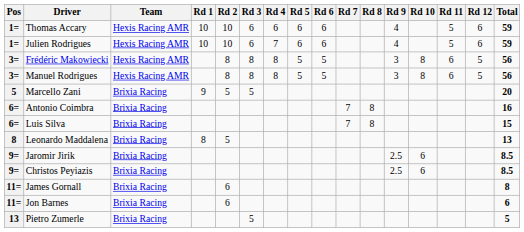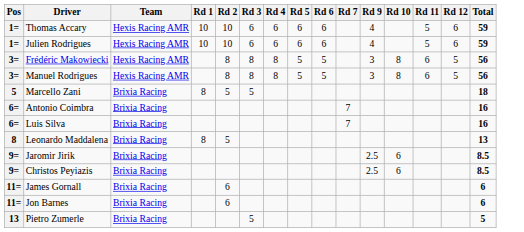 <table class="wikitable" style="font-size: 90%;">
 <tr>
 <th>Pos</th>
 <th>Driver</th>
 <th>Team</th>
 <th>Rd 1</th>
 <th>Rd 2</th>
 <th>Rd 3</th>
 <th>Rd 4</th>
 <th>Rd 5</th>
 <th>Rd 6</th>
 <th>Rd 7</th>
-<th>Rd 8</th>
 <th>Rd 9</th>
 <th>Rd 10</th>
 <th>Rd 11</th>
 <th>Rd 12</th>
 <th>Total</th>
 </tr>
 <tr>
 <th>1=</th>
 <td> Thomas Accary</td>
 <td> <a href='#'>Hexis Racing AMR</a></td>
 <td align=center>10</td>
 <td align=center>10</td>
 <td align=center>6</td>
 <td align=center>6</td>
 <td align=center>6</td>
 <td align=center>6</td>
 <td></td>
-<td></td>
 <td align=center>4</td>
 <td></td>
 <td align=center>5</td>
 <td align=center>6</td>
 <td align=center><strong>59</strong></td>
 </tr>
 <tr>
 <th>1=</th>
 <td> Julien Rodrigues</td>
 <td> <a href='#'>Hexis Racing AMR</a></td>
 <td align=center>10</td>
 <td align=center>10</td>
 <td align=center>6</td>
-<td align=center>7</td>
 <td align=center>6</td>
 <td align=center>6</td>
-<td></td>
+<td align=center>6</td>
 <td></td>
 <td align=center>4</td>
 <td></td>
 <td align=center>5</td>
 <td align=center>6</td>
 <td align=center><strong>59</strong></td>
 </tr>
 <tr>
 <th>3=</th>
 <td> <a href='#'>Frédéric Makowiecki</a></td>
 <td> <a href='#'>Hexis Racing AMR</a></td>
 <td></td>
 <td align=center>8</td>
 <td align=center>8</td>
 <td align=center>8</td>
 <td align=center>5</td>
 <td align=center>5</td>
 <td></td>
-<td></td>
 <td align=center>3</td>
 <td align=center>8</td>
 <td align=center>6</td>
 <td align=center>5</td>
 <td align=center><strong>56</strong></td>
 </tr>
 <tr>
 <th>3=</th>
 <td> Manuel Rodrigues</td>
 <td> <a href='#'>Hexis Racing AMR</a></td>
 <td></td>
 <td align=center>8</td>
 <td align=center>8</td>
 <td align=center>8</td>
 <td align=center>5</td>
 <td align=center>5</td>
 <td></td>
-<td></td>
 <td align=center>3</td>
 <td align=center>8</td>
 <td align=center>6</td>
 <td align=center>5</td>
 <td align=center><strong>56</strong></td>
 </tr>
 <tr>
 <th>5</th>
 <td> Marcello Zani</td>
 <td> <a href='#'>Brixia Racing</a></td>
-<td align=center>9</td>
+<td align=center>8</td>
 <td align=center>5</td>
 <td align=center>5</td>
 <td></td>
 <td></td>
 <td></td>
 <td></td>
 <td></td>
 <td></td>
 <td></td>
 <td></td>
-<td></td>
-<td align=center><strong>20</strong></td>
+<td align=center><strong>18</strong></td>
 </tr>
 <tr>
 <th>6=</th>
 <td> Antonio Coimbra</td>
 <td> <a href='#'>Brixia Racing</a></td>
 <td></td>
 <td></td>
 <td></td>
 <td></td>
 <td></td>
 <td></td>
 <td align=center>7</td>
-<td align=center>8</td>
 <td></td>
 <td></td>
 <td></td>
 <td></td>
 <td align=center><strong>16</strong></td>
 </tr>
 <tr>
 <th>6=</th>
 <td> Luis Silva</td>
 <td> <a href='#'>Brixia Racing</a></td>
 <td></td>
 <td></td>
 <td></td>
 <td></td>
 <td></td>
 <td></td>
 <td align=center>7</td>
-<td align=center>8</td>
 <td></td>
 <td></td>
 <td></td>
 <td></td>
-<td align=center><strong>15</strong></td>
+<td align=center><strong>16</strong></td>
 </tr>
 <tr>
 <th>8</th>
 <td> Leonardo Maddalena</td>
 <td> <a href='#'>Brixia Racing</a></td>
 <td align=center>8</td>
 <td align=center>5</td>
-<td></td>
 <td></td>
 <td></td>
 <td></td>
 <td></td>
 <td></td>
 <td></td>
 <td></td>
 <td></td>
 <td></td>
 <td align=center><strong>13</strong></td>
 </tr>
 <tr>
 <th>9=</th>
 <td> Jaromir Jirik</td>
 <td> <a href='#'>Brixia Racing</a></td>
 <td></td>
 <td></td>
 <td></td>
 <td></td>
 <td></td>
 <td></td>
 <td></td>
-<td></td>
 <td align=center>2.5</td>
 <td align=center>6</td>
 <td></td>
 <td></td>
 <td align=center><strong>8.5</strong></td>
 </tr>
 <tr>
 <th>9=</th>
 <td> Christos Peyiazis</td>
 <td> <a href='#'>Brixia Racing</a></td>
-<td></td>
 <td></td>
 <td></td>
 <td></td>
 <td></td>
 <td></td>
 <td></td>
 <td></td>
 <td align=center>2.5</td>
 <td align=center>6</td>
 <td></td>
 <td></td>
 <td align=center><strong>8.5</strong></td>
 </tr>
 <tr>
 <th>11=</th>
 <td> James Gornall</td>
 <td> <a href='#'>Brixia Racing</a></td>
 <td></td>
 <td align=center>6</td>
 <td></td>
 <td></td>
 <td></td>
 <td></td>
 <td></td>
 <td></td>
 <td></td>
 <td></td>
 <td></td>
-<td></td>
-<td align=center><strong>8</strong></td>
+<td align=center><strong>6</strong></td>
 </tr>
 <tr>
 <th>11=</th>
 <td> Jon Barnes</td>
 <td> <a href='#'>Brixia Racing</a></td>
 <td></td>
 <td align=center>6</td>
-<td></td>
 <td></td>
 <td></td>
 <td></td>
 <td></td>
 <td></td>
 <td></td>
 <td></td>
 <td></td>
 <td></td>
 <td align=center><strong>6</strong></td>
 </tr>
 <tr>
 <th>13</th>
 <td> Pietro Zumerle</td>
 <td> <a href='#'>Brixia Racing</a></td>
 <td></td>
 <td></td>
 <td align=center>5</td>
 <td></td>
 <td></td>
 <td></td>
 <td></td>
 <td></td>
 <td></td>
 <td></td>
 <td></td>
-<td></td>
 <td align=center><strong>5</strong></td>
 </tr>
 </table>
